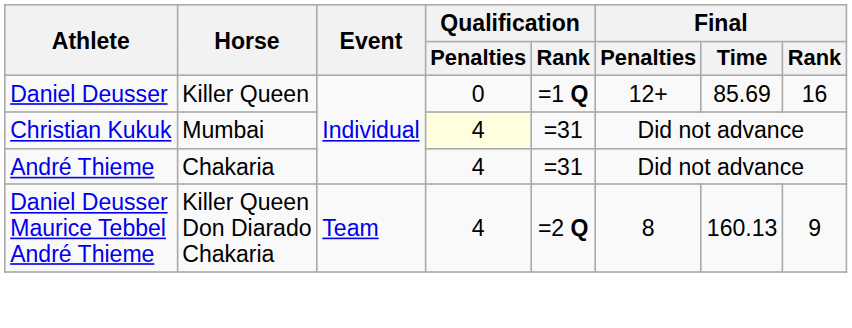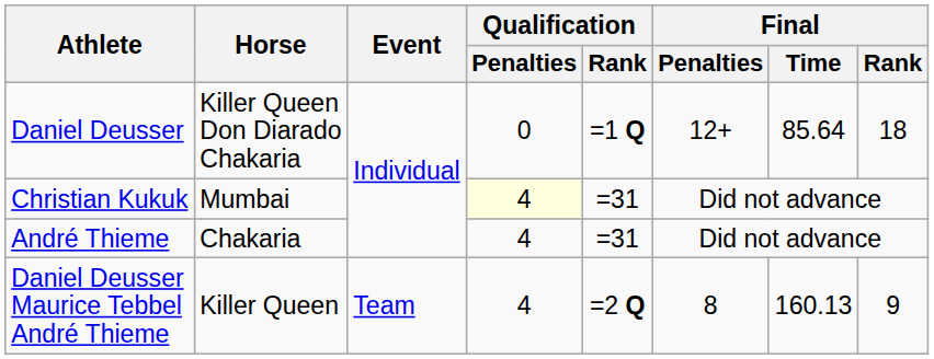 <table class="wikitable" style="font-size:90%">
 <tr>
 <th rowspan="2">Athlete</th>
 <th rowspan="2">Horse</th>
 <th rowspan="2">Event</th>
 <th colspan="2">Qualification</th>
 <th colspan="3">Final</th>
 </tr>
 <tr style="font-size:95%">
 <th>Penalties</th>
 <th>Rank</th>
 <th>Penalties</th>
 <th>Time</th>
 <th>Rank</th>
 </tr>
 <tr align=center>
 <td align=left><a href='#'>Daniel Deusser</a></td>
-<td align=left>Killer Queen</td>
+<td align=left>Killer Queen<br>Don Diarado<br>Chakaria</td>
 <td align=left rowspan=3><a href='#'>Individual</a></td>
 <td>0</td>
 <td>=1 <strong>Q</strong></td>
 <td>12+</td>
-<td>85.69</td>
-<td>16</td>
+<td>85.64</td>
+<td>18</td>
 </tr>
 <tr align=center>
 <td align=left><a href='#'>Christian Kukuk</a></td>
 <td align=left>Mumbai</td>
 <td style="background: lightyellow;">4</td>
 <td>=31</td>
 <td colspan=3>Did not advance</td>
 </tr>
 <tr align=center>
 <td align=left><a href='#'>André Thieme</a></td>
 <td align=left>Chakaria</td>
 <td>4</td>
 <td>=31</td>
 <td colspan=3>Did not advance</td>
 </tr>
 <tr align=center>
 <td align=left><a href='#'>Daniel Deusser</a><br><a href='#'>Maurice Tebbel</a><br><a href='#'>André Thieme</a></td>
-<td align=left>Killer Queen<br>Don Diarado<br>Chakaria</td>
+<td align=left>Killer Queen</td>
 <td align=left><a href='#'>Team</a></td>
 <td>4</td>
 <td>=2 <strong>Q</strong></td>
 <td>8</td>
 <td>160.13</td>
 <td>9</td>
 </tr>
 </table>
